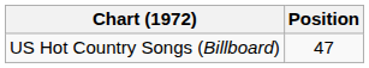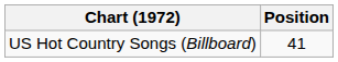 <table class="wikitable">
 <tr>
 <th>Chart (1972)</th>
 <th>Position</th>
 </tr>
 <tr>
 <td>US Hot Country Songs (<em>Billboard</em>)</td>
-<td align="center">47</td>
+<td align="center">41</td>
 </tr>
 </table>
